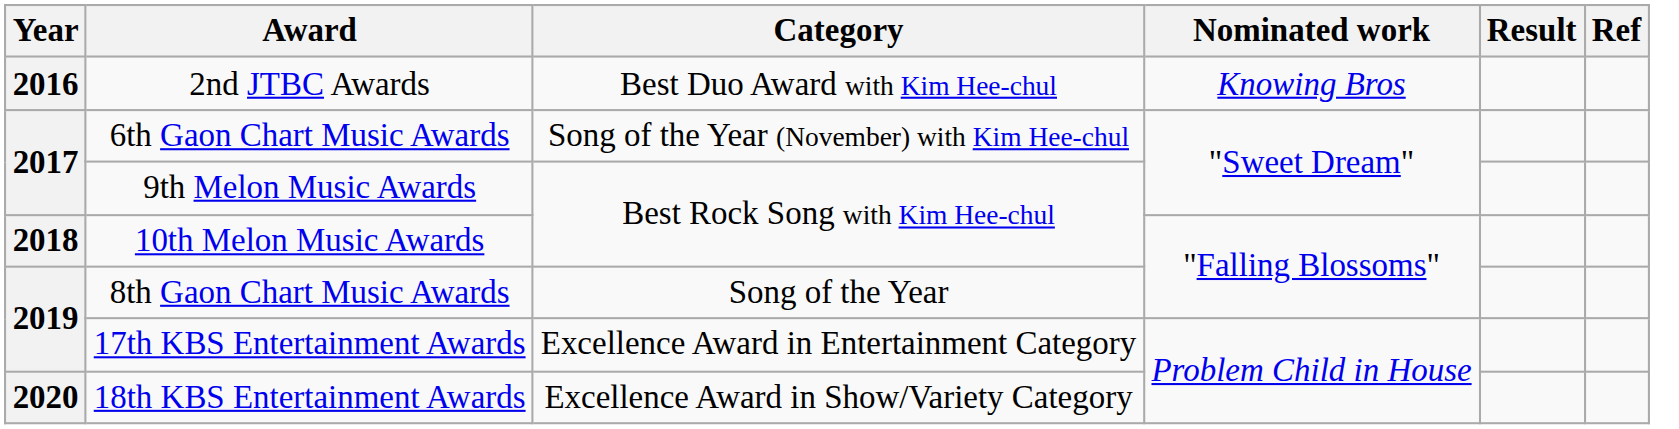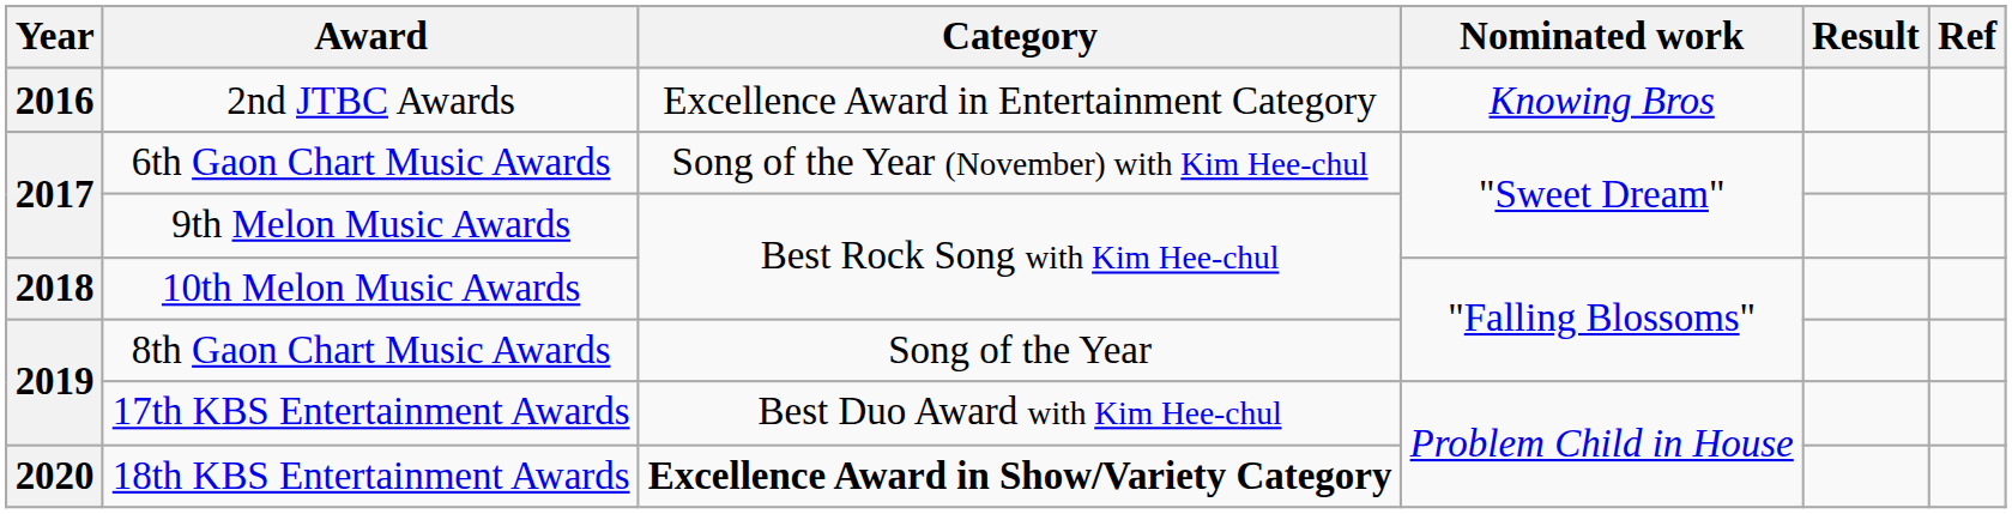 <table class="wikitable" style="text-align:center">
 <tr>
 <th>Year</th>
 <th>Award</th>
 <th>Category</th>
 <th>Nominated work</th>
 <th>Result</th>
 <th>Ref</th>
 </tr>
 <tr>
 <th>2016</th>
 <td>2nd <a href='#'>JTBC</a> Awards</td>
-<td>Best Duo Award <small>with <a href='#'>Kim Hee-chul</a></small></td>
+<td>Excellence Award in Entertainment Category</td>
 <td><em><a href='#'>Knowing Bros</a></em></td>
 <td></td>
 <td></td>
 </tr>
 <tr>
 <th rowspan=2>2017</th>
 <td>6th <a href='#'>Gaon Chart Music Awards</a></td>
 <td>Song of the Year <small>(November) with <a href='#'>Kim Hee-chul</a></small></td>
 <td rowspan=2>"<a href='#'>Sweet Dream</a>"</td>
 <td></td>
 <td></td>
 </tr>
 <tr>
 <td>9th <a href='#'>Melon Music Awards</a></td>
 <td rowspan=2>Best Rock Song <small>with <a href='#'>Kim Hee-chul</a></small></td>
 <td></td>
 <td></td>
 </tr>
 <tr>
 <th>2018</th>
 <td><a href='#'>10th Melon Music Awards</a></td>
 <td rowspan=2>"<a href='#'>Falling Blossoms</a>"</td>
 <td></td>
 <td></td>
 </tr>
 <tr>
 <th rowspan=2>2019</th>
 <td>8th <a href='#'>Gaon Chart Music Awards</a></td>
 <td>Song of the Year </td>
 <td></td>
 <td></td>
 </tr>
 <tr>
 <td><a href='#'>17th KBS Entertainment Awards</a></td>
-<td>Excellence Award in Entertainment Category</td>
+<td>Best Duo Award <small>with <a href='#'>Kim Hee-chul</a></small></td>
 <td rowspan=2><em><a href='#'>Problem Child in House</a></em></td>
 <td></td>
 <td></td>
 </tr>
 <tr>
 <th>2020</th>
 <td><a href='#'>18th KBS Entertainment Awards</a></td>
-<td>Excellence Award in Show/Variety Category</td>
+<td><strong>Excellence Award in Show/Variety Category</strong></td>
 <td></td>
 <td></td>
 </tr>
 </table>
